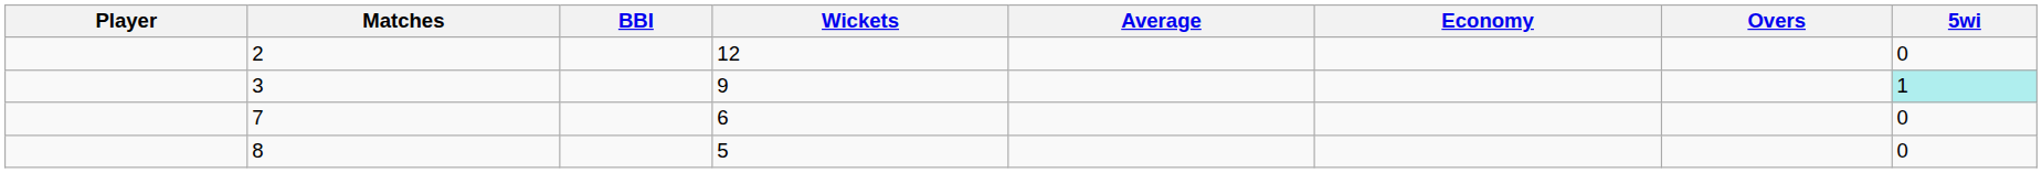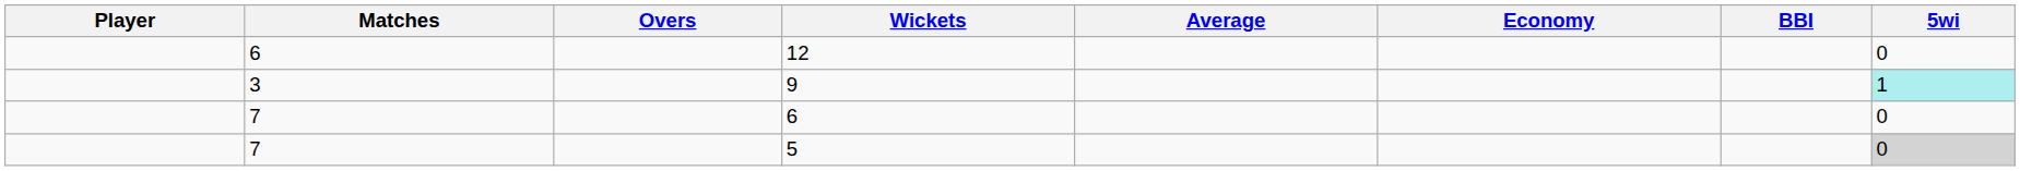 <table class="wikitable sortable" style="width:80%;">
 <tr>
 <th>Player</th>
 <th>Matches</th>
-<th><a href='#'>BBI</a></th>
+<th><a href='#'>Overs</a></th>
 <th><a href='#'>Wickets</a></th>
 <th><a href='#'>Average</a></th>
 <th><a href='#'>Economy</a></th>
-<th><a href='#'>Overs</a></th>
+<th><a href='#'>BBI</a></th>
 <th><a href='#'>5wi</a></th>
 </tr>
 <tr>
 <td></td>
-<td>2</td>
+<td>6</td>
 <td></td>
 <td>12</td>
 <td></td>
 <td></td>
 <td></td>
 <td>0</td>
 </tr>
 <tr>
 <td></td>
 <td>3</td>
 <td></td>
 <td>9</td>
 <td></td>
 <td></td>
 <td></td>
 <td style="background: paleturquoise;">1</td>
 </tr>
 <tr>
 <td></td>
 <td>7</td>
 <td></td>
 <td>6</td>
 <td></td>
 <td></td>
 <td></td>
 <td>0</td>
 </tr>
 <tr>
 <td></td>
-<td>8</td>
+<td>7</td>
 <td></td>
 <td>5</td>
 <td></td>
 <td></td>
 <td></td>
-<td>0</td>
+<td style="background: lightgrey;">0</td>
 </tr>
 </table>
